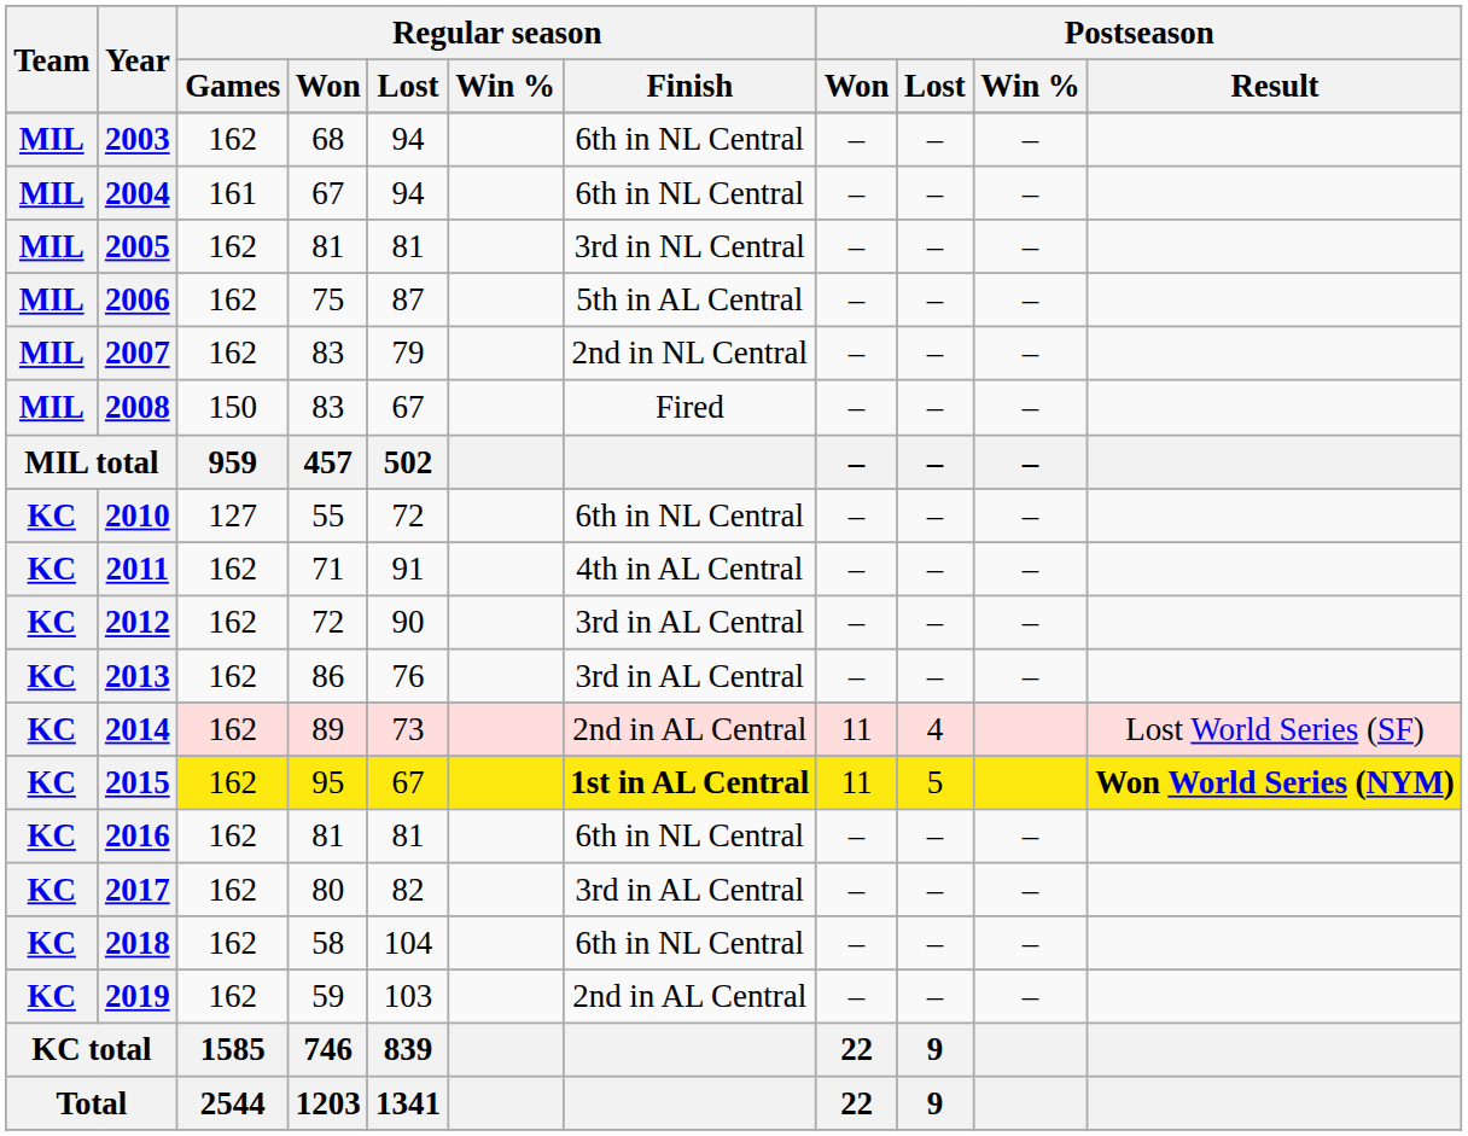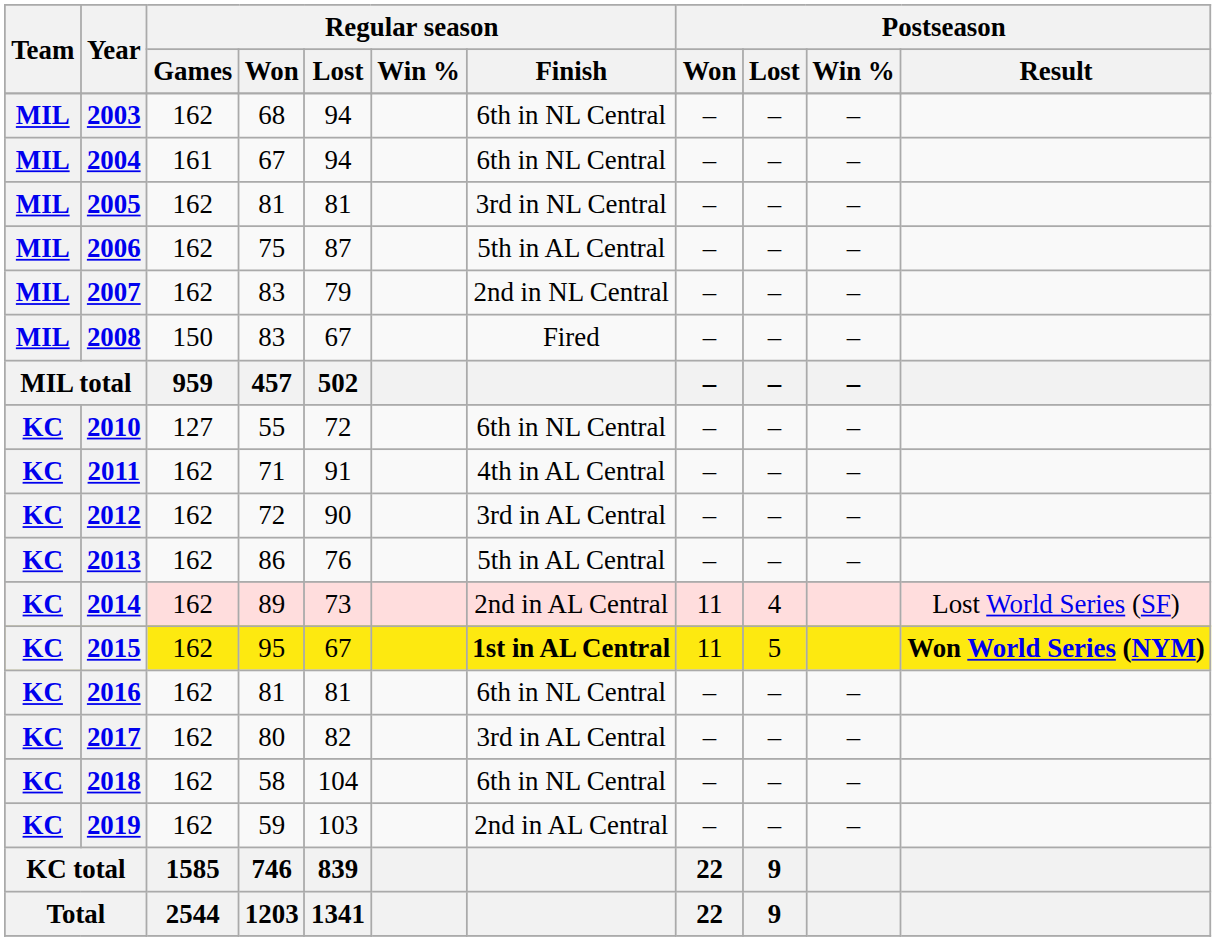 <table class="wikitable" style="font-size: 95%; text-align:center;">
 <tr>
 <th rowspan="2">Team</th>
 <th rowspan="2">Year</th>
 <th colspan="5">Regular season</th>
 <th colspan="4">Postseason</th>
 </tr>
 <tr>
 <th>Games</th>
 <th>Won</th>
 <th>Lost</th>
 <th>Win %</th>
 <th>Finish</th>
 <th>Won</th>
 <th>Lost</th>
 <th>Win %</th>
 <th>Result</th>
 </tr>
 <tr>
 </tr>
 <tr>
 <th><a href='#'>MIL</a></th>
 <th><a href='#'>2003</a></th>
 <td>162</td>
 <td>68</td>
 <td>94</td>
 <td></td>
 <td>6th in NL Central</td>
 <td>–</td>
 <td>–</td>
 <td>–</td>
 <td></td>
 </tr>
 <tr>
 <th><a href='#'>MIL</a></th>
 <th><a href='#'>2004</a></th>
 <td>161</td>
 <td>67</td>
 <td>94</td>
 <td></td>
 <td>6th in NL Central</td>
 <td>–</td>
 <td>–</td>
 <td>–</td>
 <td></td>
 </tr>
 <tr>
 <th><a href='#'>MIL</a></th>
 <th><a href='#'>2005</a></th>
 <td>162</td>
 <td>81</td>
 <td>81</td>
 <td></td>
 <td>3rd in NL Central</td>
 <td>–</td>
 <td>–</td>
 <td>–</td>
 <td></td>
 </tr>
 <tr>
 <th><a href='#'>MIL</a></th>
 <th><a href='#'>2006</a></th>
 <td>162</td>
 <td>75</td>
 <td>87</td>
 <td></td>
 <td>5th in AL Central</td>
 <td>–</td>
 <td>–</td>
 <td>–</td>
 <td></td>
 </tr>
 <tr>
 <th><a href='#'>MIL</a></th>
 <th><a href='#'>2007</a></th>
 <td>162</td>
 <td>83</td>
 <td>79</td>
 <td></td>
 <td>2nd in NL Central</td>
 <td>–</td>
 <td>–</td>
 <td>–</td>
 <td></td>
 </tr>
 <tr>
 <th><a href='#'>MIL</a></th>
 <th><a href='#'>2008</a></th>
 <td>150</td>
 <td>83</td>
 <td>67</td>
 <td></td>
 <td>Fired</td>
 <td>–</td>
 <td>–</td>
 <td>–</td>
 <td></td>
 </tr>
 <tr>
 <th colspan="2">MIL total</th>
 <th>959</th>
 <th>457</th>
 <th>502</th>
 <th></th>
 <th></th>
 <th>–</th>
 <th>–</th>
 <th>–</th>
 <th></th>
 </tr>
 <tr>
 <th><a href='#'>KC</a></th>
 <th><a href='#'>2010</a></th>
 <td>127</td>
 <td>55</td>
 <td>72</td>
 <td></td>
 <td>6th in NL Central</td>
 <td>–</td>
 <td>–</td>
 <td>–</td>
 <td></td>
 </tr>
 <tr>
 <th><a href='#'>KC</a></th>
 <th><a href='#'>2011</a></th>
 <td>162</td>
 <td>71</td>
 <td>91</td>
 <td></td>
 <td>4th in AL Central</td>
 <td>–</td>
 <td>–</td>
 <td>–</td>
 <td></td>
 </tr>
 <tr>
 <th><a href='#'>KC</a></th>
 <th><a href='#'>2012</a></th>
 <td>162</td>
 <td>72</td>
 <td>90</td>
 <td></td>
 <td>3rd in AL Central</td>
 <td>–</td>
 <td>–</td>
 <td>–</td>
 <td></td>
 </tr>
 <tr>
 <th><a href='#'>KC</a></th>
 <th><a href='#'>2013</a></th>
 <td>162</td>
 <td>86</td>
 <td>76</td>
 <td></td>
-<td>3rd in AL Central</td>
+<td>5th in AL Central</td>
 <td>–</td>
 <td>–</td>
 <td>–</td>
 <td></td>
 </tr>
 <tr ! style="background:#fdd;">
 <th><a href='#'>KC</a></th>
 <th><a href='#'>2014</a></th>
 <td>162</td>
 <td>89</td>
 <td>73</td>
 <td></td>
 <td>2nd in AL Central</td>
 <td>11</td>
 <td>4</td>
 <td></td>
 <td>Lost <a href='#'>World Series</a> (<a href='#'>SF</a>)</td>
 </tr>
 <tr ! style="background:#FDE910;">
 <th><a href='#'>KC</a></th>
 <th><a href='#'>2015</a></th>
 <td>162</td>
 <td>95</td>
 <td>67</td>
 <td></td>
 <td><strong>1st in AL Central</strong></td>
 <td>11</td>
 <td>5</td>
 <td></td>
 <td><strong>Won <a href='#'>World Series</a> (<a href='#'>NYM</a>)</strong></td>
 </tr>
 <tr>
 <th><a href='#'>KC</a></th>
 <th><a href='#'>2016</a></th>
 <td>162</td>
 <td>81</td>
 <td>81</td>
 <td></td>
 <td>6th in NL Central</td>
 <td>–</td>
 <td>–</td>
 <td>–</td>
 <td></td>
 </tr>
 <tr>
 <th><a href='#'>KC</a></th>
 <th><a href='#'>2017</a></th>
 <td>162</td>
 <td>80</td>
 <td>82</td>
 <td></td>
 <td>3rd in AL Central</td>
 <td>–</td>
 <td>–</td>
 <td>–</td>
 <td></td>
 </tr>
 <tr>
 <th><a href='#'>KC</a></th>
 <th><a href='#'>2018</a></th>
 <td>162</td>
 <td>58</td>
 <td>104</td>
 <td></td>
 <td>6th in NL Central</td>
 <td>–</td>
 <td>–</td>
 <td>–</td>
 <td></td>
 </tr>
 <tr>
 <th><a href='#'>KC</a></th>
 <th><a href='#'>2019</a></th>
 <td>162</td>
 <td>59</td>
 <td>103</td>
 <td></td>
 <td>2nd in AL Central</td>
 <td>–</td>
 <td>–</td>
 <td>–</td>
 <td></td>
 </tr>
 <tr>
 <th colspan="2">KC total</th>
 <th>1585</th>
 <th>746</th>
 <th>839</th>
 <th></th>
 <th></th>
 <th>22</th>
 <th>9</th>
 <th></th>
 <th></th>
 </tr>
 <tr>
 <th colspan="2">Total </th>
 <th>2544</th>
 <th>1203</th>
 <th>1341</th>
 <th></th>
 <th></th>
 <th>22</th>
 <th>9</th>
 <th></th>
 <th></th>
 </tr>
 </table>
